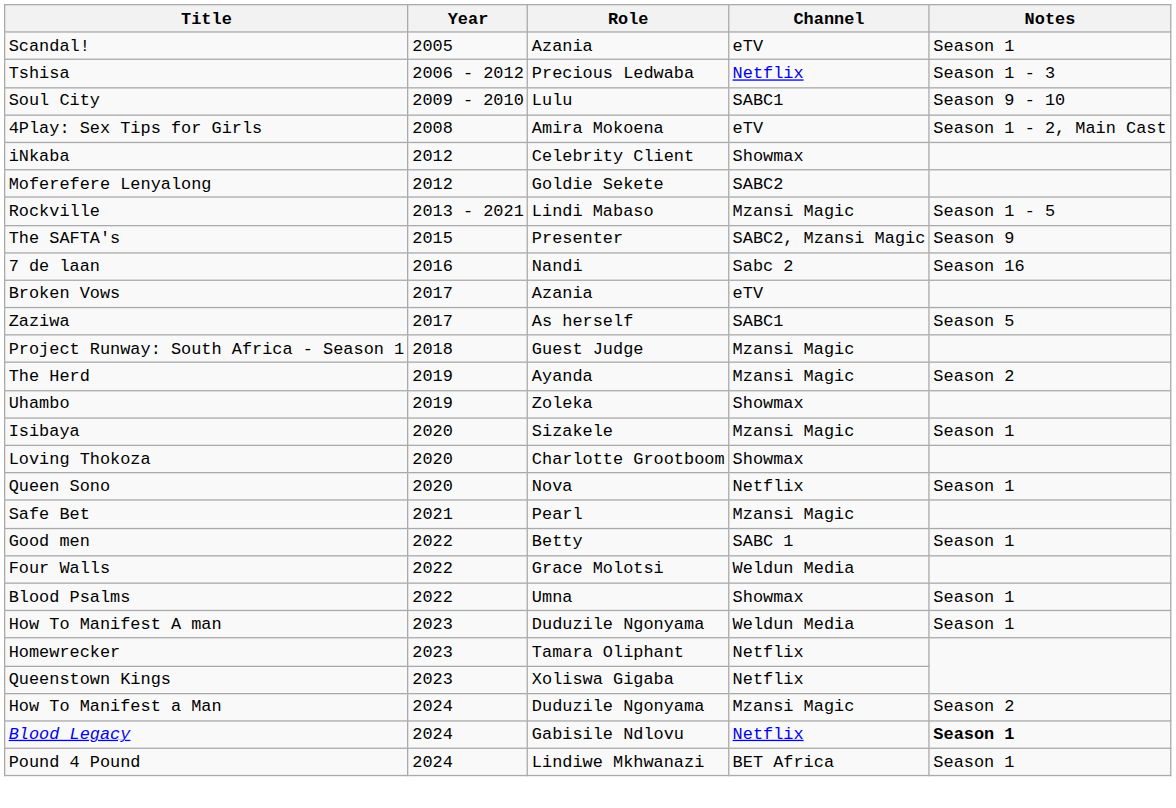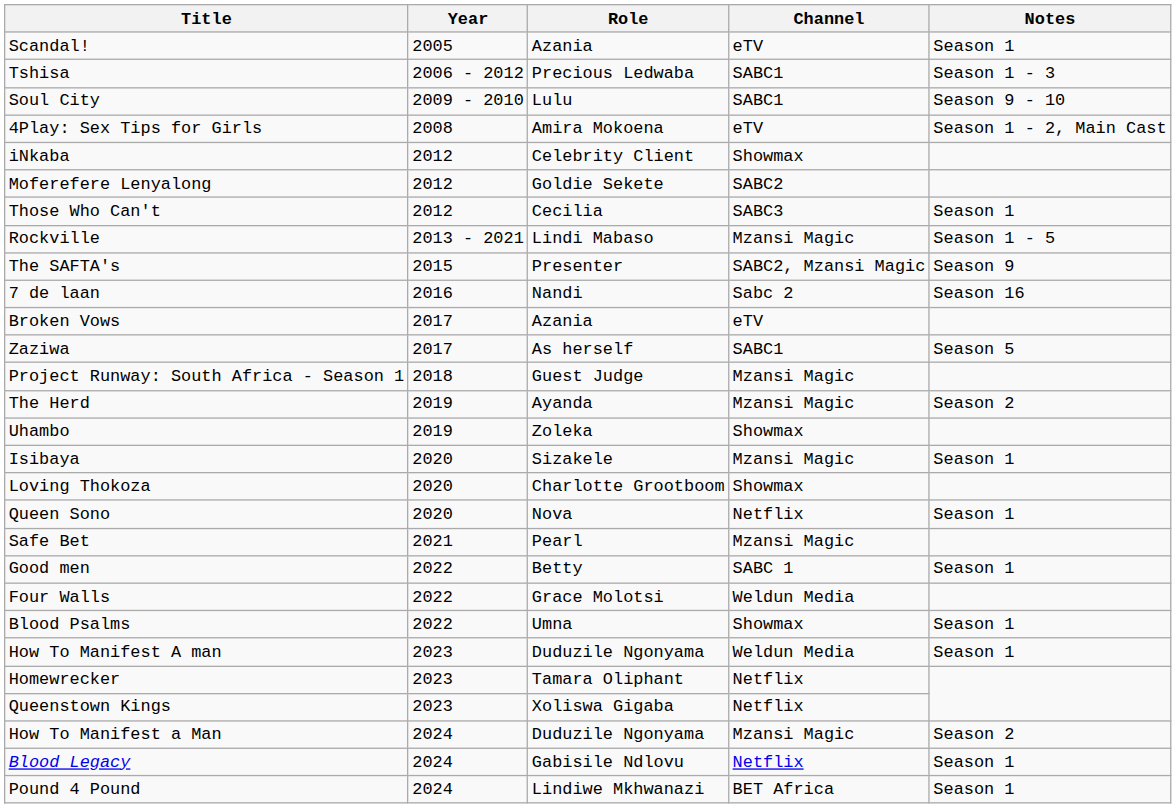 <table class="wikitable sortable">
 <tr>
 <th>Title</th>
 <th>Year</th>
 <th>Role</th>
 <th>Channel</th>
 <th>Notes</th>
 </tr>
 <tr>
 <td>Scandal!</td>
 <td>2005</td>
 <td>Azania</td>
 <td>eTV</td>
 <td>Season 1</td>
 </tr>
 <tr>
 <td>Tshisa</td>
 <td>2006 - 2012</td>
 <td>Precious Ledwaba</td>
-<td><a href='#'>Netflix</a></td>
+<td>SABC1</td>
 <td>Season 1 - 3</td>
 </tr>
 <tr>
 <td>Soul City</td>
 <td>2009 - 2010</td>
 <td>Lulu</td>
 <td>SABC1</td>
 <td>Season 9 - 10</td>
 </tr>
 <tr>
 <td>4Play: Sex Tips for Girls</td>
 <td>2008</td>
 <td>Amira Mokoena</td>
 <td>eTV</td>
 <td>Season 1 - 2, Main Cast</td>
 </tr>
 <tr>
 <td>iNkaba</td>
 <td>2012</td>
 <td>Celebrity Client</td>
 <td>Showmax</td>
 <td></td>
 </tr>
 <tr>
 <td>Moferefere Lenyalong</td>
 <td>2012</td>
 <td>Goldie Sekete</td>
 <td>SABC2</td>
 <td></td>
+</tr>
+<tr>
+<td>Those Who Can't</td>
+<td>2012</td>
+<td>Cecilia</td>
+<td>SABC3</td>
+<td>Season 1</td>
 </tr>
 <tr>
 <td>Rockville</td>
 <td>2013 - 2021</td>
 <td>Lindi Mabaso</td>
 <td>Mzansi Magic</td>
 <td>Season 1 - 5</td>
 </tr>
 <tr>
 <td>The SAFTA's</td>
 <td>2015</td>
 <td>Presenter</td>
 <td>SABC2, Mzansi Magic</td>
 <td>Season 9</td>
 </tr>
 <tr>
 <td>7 de laan</td>
 <td>2016</td>
 <td>Nandi</td>
 <td>Sabc 2</td>
 <td>Season 16</td>
 </tr>
 <tr>
 <td>Broken Vows</td>
 <td>2017</td>
 <td>Azania</td>
 <td>eTV</td>
 </tr>
 <tr>
 <td>Zaziwa</td>
 <td>2017</td>
 <td>As herself</td>
 <td>SABC1</td>
 <td>Season 5</td>
 </tr>
 <tr>
 <td>Project Runway: South Africa - Season 1</td>
 <td>2018</td>
 <td>Guest Judge</td>
 <td>Mzansi Magic</td>
 <td></td>
 </tr>
 <tr>
 <td>The Herd</td>
 <td>2019</td>
 <td>Ayanda</td>
 <td>Mzansi Magic</td>
 <td>Season 2</td>
 </tr>
 <tr>
 <td>Uhambo</td>
 <td>2019</td>
 <td>Zoleka</td>
 <td>Showmax</td>
 </tr>
 <tr>
 <td>Isibaya</td>
 <td>2020</td>
 <td>Sizakele</td>
 <td>Mzansi Magic</td>
 <td>Season 1</td>
 </tr>
 <tr>
 <td>Loving Thokoza</td>
 <td>2020</td>
 <td>Charlotte Grootboom</td>
 <td>Showmax</td>
 </tr>
 <tr>
 <td>Queen Sono</td>
 <td>2020</td>
 <td>Nova</td>
 <td>Netflix</td>
 <td>Season 1</td>
 </tr>
 <tr>
 <td>Safe Bet</td>
 <td>2021</td>
 <td>Pearl</td>
 <td>Mzansi Magic</td>
 </tr>
 <tr>
 <td>Good men</td>
 <td>2022</td>
 <td>Betty</td>
 <td>SABC 1</td>
 <td>Season 1</td>
 </tr>
 <tr>
 <td>Four Walls</td>
 <td>2022</td>
 <td>Grace Molotsi</td>
 <td>Weldun Media</td>
 </tr>
 <tr>
 <td>Blood Psalms</td>
 <td>2022</td>
 <td>Umna</td>
 <td>Showmax</td>
 <td>Season 1</td>
 </tr>
 <tr>
 <td>How To Manifest A man</td>
 <td>2023</td>
 <td>Duduzile Ngonyama</td>
 <td>Weldun Media</td>
 <td>Season 1</td>
 </tr>
 <tr>
 <td>Homewrecker</td>
 <td>2023</td>
 <td>Tamara Oliphant</td>
 <td>Netflix</td>
 </tr>
 <tr>
 <td>Queenstown Kings</td>
 <td>2023</td>
 <td>Xoliswa Gigaba</td>
 <td>Netflix</td>
 </tr>
 <tr>
 <td>How To Manifest a Man</td>
 <td>2024</td>
 <td>Duduzile Ngonyama</td>
 <td>Mzansi Magic</td>
 <td>Season 2</td>
 </tr>
 <tr>
 <td><a href='#'><em>Blood Legacy</em></a></td>
 <td>2024</td>
 <td>Gabisile Ndlovu</td>
 <td><a href='#'>Netflix</a></td>
-<td><strong>Season 1</strong></td>
+<td>Season 1</td>
 </tr>
 <tr>
 <td>Pound 4 Pound</td>
 <td>2024</td>
 <td>Lindiwe Mkhwanazi</td>
 <td>BET Africa</td>
 <td>Season 1</td>
 </tr>
 </table>
